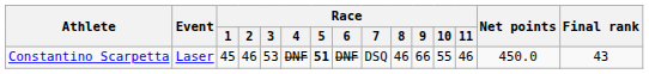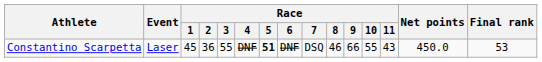 <table class="wikitable" style="font-size:90%">
 <tr>
 <th rowspan="2">Athlete</th>
 <th rowspan="2">Event</th>
 <th colspan=11>Race</th>
 <th rowspan=2>Net points</th>
 <th rowspan=2>Final rank</th>
 </tr>
 <tr style="font-size:95%">
 <th>1</th>
 <th>2</th>
 <th>3</th>
 <th>4</th>
 <th>5</th>
 <th>6</th>
 <th>7</th>
 <th>8</th>
 <th>9</th>
 <th>10</th>
 <th>11</th>
 </tr>
 <tr align=center>
 <td align=left><a href='#'>Constantino Scarpetta</a></td>
 <td align=left><a href='#'>Laser</a></td>
 <td>45</td>
-<td>46</td>
-<td>53</td>
+<td>36</td>
+<td>55</td>
 <td><s>DNF</s></td>
 <td><strong>51</strong></td>
 <td><s>DNF</s></td>
 <td>DSQ</td>
 <td>46</td>
 <td>66</td>
 <td>55</td>
-<td>46</td>
+<td>43</td>
 <td>450.0</td>
-<td>43</td>
+<td>53</td>
 </tr>
 </table>
